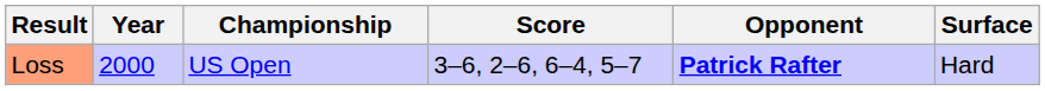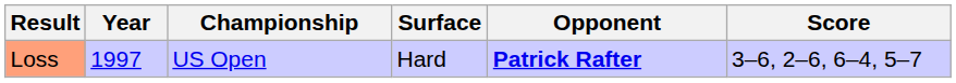 <table class="sortable wikitable">
 <tr>
 <th style="width:40px">Result</th>
 <th style="width:50px">Year</th>
 <th style="width:150px">Championship</th>
+<th style="width:60px">Surface</th>
+<th style="width:160px">Opponent</th>
 <th style="width:150px" class="unsortable">Score</th>
-<th style="width:160px">Opponent</th>
-<th style="width:60px">Surface</th>
 </tr>
 <tr style="background:#ccf;">
 <td style="background:#ffa07a;">Loss</td>
-<td><a href='#'>2000</a></td>
+<td><a href='#'>1997</a></td>
 <td><a href='#'>US Open</a></td>
+<td>Hard</td>
+<td><strong> <a href='#'>Patrick Rafter</a></strong></td>
 <td>3–6, 2–6, 6–4, 5–7</td>
-<td><strong> <a href='#'>Patrick Rafter</a></strong></td>
-<td>Hard</td>
 </tr>
 </table>
